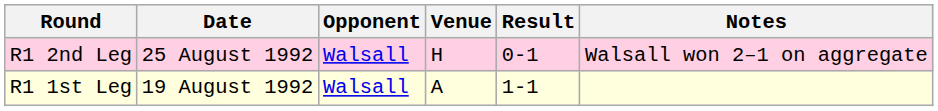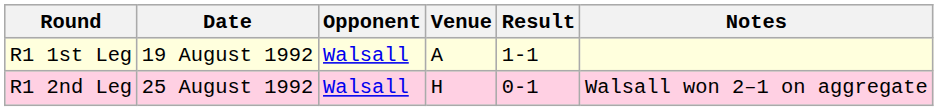 <table class="wikitable">
 <tr>
 <th>Round</th>
 <th>Date</th>
 <th>Opponent</th>
 <th>Venue</th>
 <th>Result</th>
 <th>Notes</th>
 </tr>
+<tr style="background-color: #ffffdd;">
+<td>R1 1st Leg</td>
+<td>19 August 1992</td>
+<td><a href='#'>Walsall</a></td>
+<td>A</td>
+<td>1-1</td>
+<td></td>
+</tr>
 <tr style="background-color: #ffd0e3;">
 <td>R1 2nd Leg</td>
 <td>25 August 1992</td>
 <td><a href='#'>Walsall</a></td>
 <td>H</td>
 <td>0-1</td>
 <td>Walsall won 2–1 on aggregate</td>
 </tr>
-<tr style="background-color: #ffffdd;">
-<td>R1 1st Leg</td>
-<td>19 August 1992</td>
-<td><a href='#'>Walsall</a></td>
-<td>A</td>
-<td>1-1</td>
-<td></td>
-</tr>
 </table>
